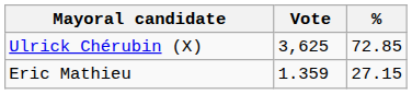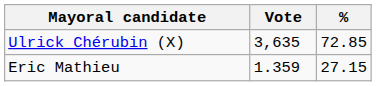 <table class="wikitable">
 <tr>
 <th bgcolor="#DDDDFF" width="200px">Mayoral candidate</th>
 <th bgcolor="#DDDDFF" width="50px">Vote</th>
 <th bgcolor="#DDDDFF" width="30px">%</th>
 </tr>
 <tr>
 <td><a href='#'>Ulrick Chérubin</a> (X)</td>
-<td>3,625</td>
+<td>3,635</td>
 <td>72.85</td>
 </tr>
 <tr>
 <td>Eric Mathieu</td>
 <td>1.359</td>
 <td>27.15</td>
 </tr>
 </table>
